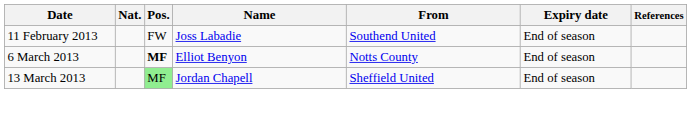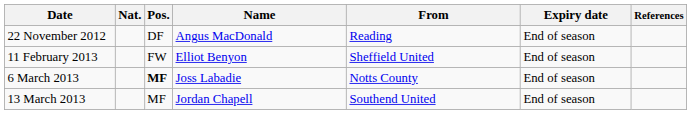 <table class="wikitable" style="font-size: 95%; text-align: left;">
 <tr>
 <th width=125>Date</th>
 <th>Nat.</th>
 <th>Pos.</th>
 <th width=200>Name</th>
 <th width=200>From</th>
 <th width=125>Expiry date</th>
 <th><small>References</small></th>
 </tr>
 <tr>
+<td>22 November 2012</td>
+<td></td>
+<td>DF</td>
+<td><a href='#'>Angus MacDonald</a></td>
+<td><a href='#'>Reading</a></td>
+<td>End of season</td>
+<td align="center"></td>
+</tr>
+<tr>
 <td>11 February 2013</td>
 <td></td>
 <td>FW</td>
-<td><a href='#'>Joss Labadie</a></td>
-<td><a href='#'>Southend United</a></td>
+<td><a href='#'>Elliot Benyon</a></td>
+<td><a href='#'>Sheffield United</a></td>
 <td>End of season</td>
 <td align="center"></td>
 </tr>
 <tr>
 <td>6 March 2013</td>
 <td></td>
 <td><strong>MF</strong></td>
-<td><a href='#'>Elliot Benyon</a></td>
+<td><a href='#'>Joss Labadie</a></td>
 <td><a href='#'>Notts County</a></td>
 <td>End of season</td>
 <td align="center"></td>
 </tr>
 <tr>
 <td>13 March 2013</td>
 <td></td>
-<td style="background: lightgreen;">MF</td>
+<td>MF</td>
 <td><a href='#'>Jordan Chapell</a></td>
-<td><a href='#'>Sheffield United</a></td>
+<td><a href='#'>Southend United</a></td>
 <td>End of season</td>
 <td align="center"></td>
 </tr>
 </table>
